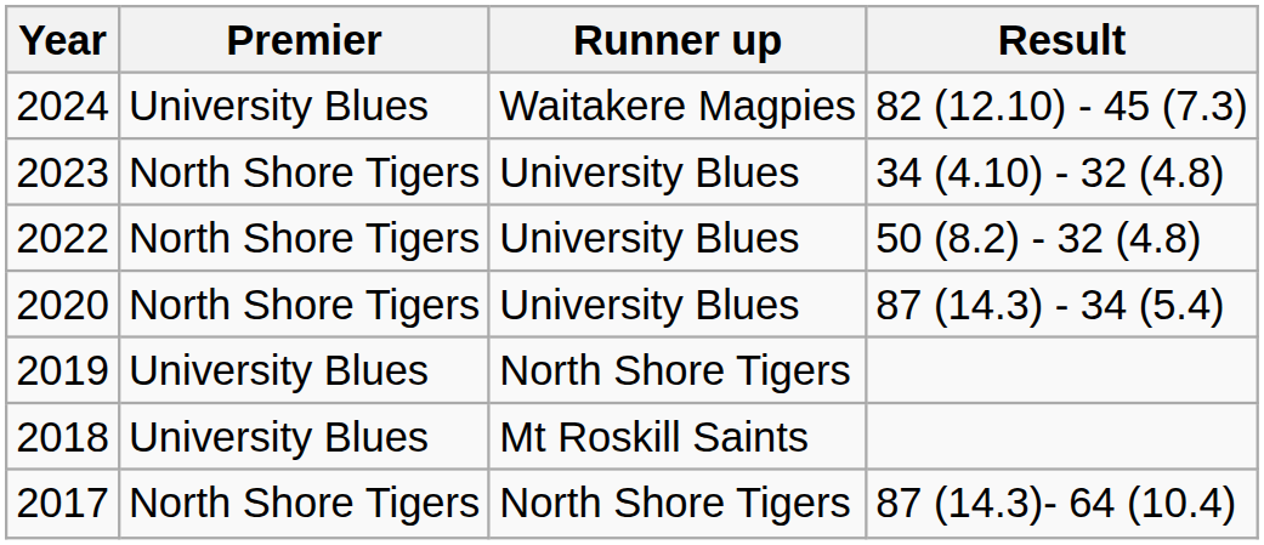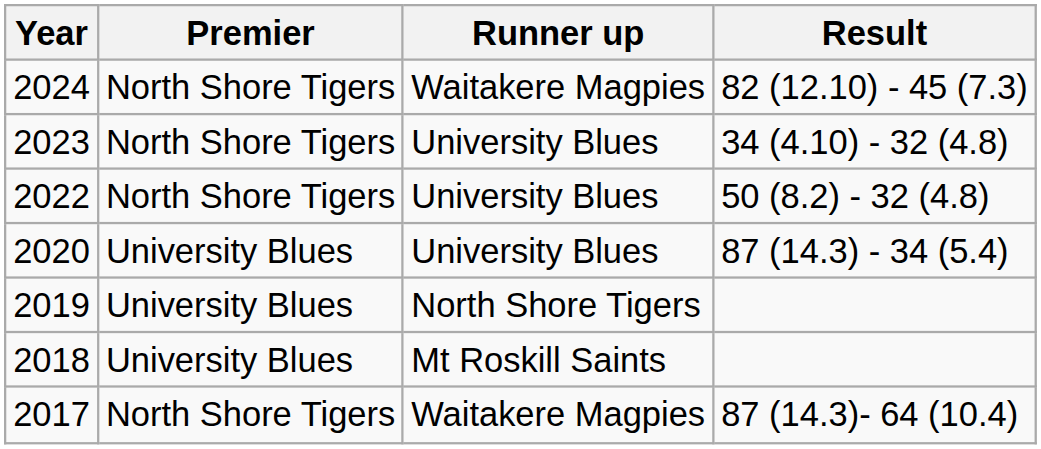 <table class="wikitable" style="font-size: 95%;">
 <tr>
 <th>Year</th>
 <th>Premier</th>
 <th>Runner up</th>
 <th>Result</th>
 </tr>
 <tr>
 <td>2024</td>
-<td>University Blues</td>
+<td>North Shore Tigers</td>
 <td>Waitakere Magpies</td>
 <td>82 (12.10) - 45 (7.3) </td>
 </tr>
 <tr>
 <td>2023</td>
 <td>North Shore Tigers</td>
 <td>University Blues</td>
 <td>34 (4.10) - 32 (4.8) </td>
 </tr>
 <tr>
 <td>2022</td>
 <td>North Shore Tigers</td>
 <td>University Blues</td>
 <td>50 (8.2) - 32 (4.8) </td>
 </tr>
 <tr>
 <td>2020</td>
-<td>North Shore Tigers</td>
+<td>University Blues</td>
 <td>University Blues</td>
 <td>87 (14.3) - 34 (5.4) </td>
 </tr>
 <tr>
 <td>2019</td>
 <td>University Blues</td>
 <td>North Shore Tigers</td>
 <td></td>
 </tr>
 <tr>
 <td>2018</td>
 <td>University Blues</td>
 <td>Mt Roskill Saints</td>
 <td></td>
 </tr>
 <tr>
 <td>2017</td>
 <td>North Shore Tigers</td>
-<td>North Shore Tigers</td>
+<td>Waitakere Magpies</td>
 <td>87 (14.3)- 64 (10.4) </td>
 </tr>
 </table>
